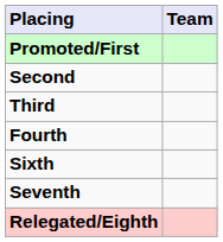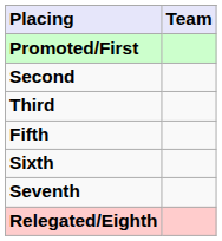 <table class=wikitable>
 <tr>
 </tr>
 <tr style="background: #E6E6FA;">
 <td><strong>Placing</strong></td>
 <td style="text-align:center"><strong>Team</strong></td>
 </tr>
 <tr style="background: #ccffcc;">
 <td><strong>Promoted/First</strong></td>
 <td><strong></strong></td>
 </tr>
 <tr>
 <td><strong>Second</strong></td>
 <td></td>
 </tr>
 <tr>
 <td><strong>Third</strong></td>
 <td></td>
 </tr>
 <tr>
-<td><strong>Fourth</strong></td>
+<td><strong>Fifth</strong></td>
 <td></td>
 </tr>
 <tr>
 <td><strong>Sixth</strong></td>
 <td></td>
 </tr>
 <tr>
 <td><strong>Seventh</strong></td>
 <td></td>
 </tr>
 <tr style="background: #ffcccc;">
 <td><strong>Relegated/Eighth</strong></td>
 <td><em></em></td>
 </tr>
 </table>
